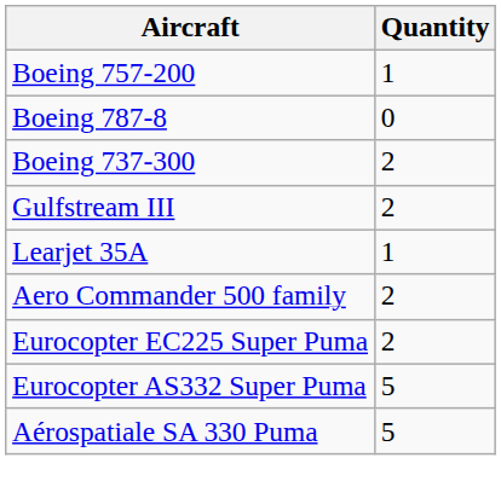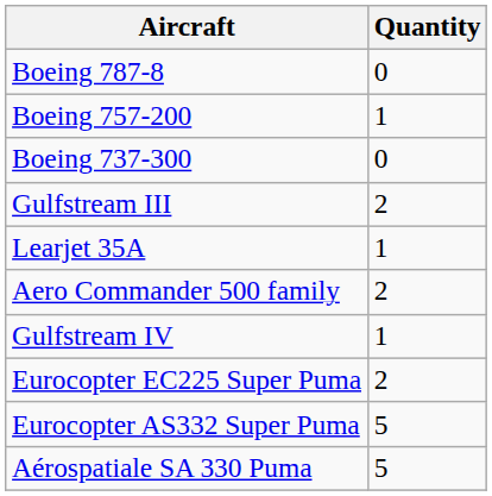 <table class="wikitable">
 <tr>
 <th>Aircraft</th>
 <th>Quantity</th>
 </tr>
 <tr>
+<td><a href='#'>Boeing 787-8</a></td>
+<td>0</td>
+</tr>
+<tr>
 <td><a href='#'>Boeing 757-200</a></td>
 <td>1</td>
 </tr>
 <tr>
-<td><a href='#'>Boeing 787-8</a></td>
+<td><a href='#'>Boeing 737-300</a></td>
 <td>0</td>
-</tr>
-<tr>
-<td><a href='#'>Boeing 737-300</a></td>
-<td>2</td>
 </tr>
 <tr>
 <td><a href='#'>Gulfstream III</a></td>
 <td>2</td>
 </tr>
 <tr>
 <td><a href='#'>Learjet 35A</a></td>
 <td>1</td>
 </tr>
 <tr>
 <td><a href='#'>Aero Commander 500 family</a></td>
 <td>2</td>
 </tr>
 <tr>
+<td><a href='#'>Gulfstream IV</a></td>
+<td>1</td>
+</tr>
+<tr>
 <td><a href='#'>Eurocopter EC225 Super Puma</a></td>
 <td>2</td>
 </tr>
 <tr>
 <td><a href='#'>Eurocopter AS332 Super Puma</a></td>
 <td>5</td>
 </tr>
 <tr>
 <td><a href='#'>Aérospatiale SA 330 Puma</a></td>
 <td>5</td>
 </tr>
 </table>
